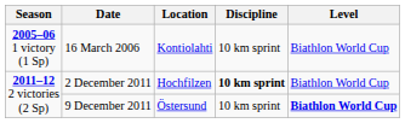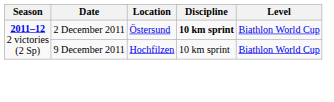 <table class="wikitable">
 <tr>
 <th>Season</th>
 <th>Date</th>
 <th>Location</th>
 <th>Discipline</th>
 <th>Level</th>
 </tr>
 <tr>
-<td rowspan="1" style="text-align:center;"><strong><a href='#'>2005–06</a></strong> <br> 1 victory <br> (1 Sp)</td>
-<td>16 March 2006</td>
-<td> <a href='#'>Kontiolahti</a></td>
-<td>10 km sprint</td>
-<td><a href='#'>Biathlon World Cup</a></td>
-</tr>
-<tr>
 <td rowspan="2" style="text-align:center;"><strong><a href='#'>2011–12</a></strong> <br> 2 victories <br> (2 Sp)</td>
 <td>2 December 2011</td>
-<td> <a href='#'>Hochfilzen</a></td>
+<td> <a href='#'>Östersund</a></td>
 <td><strong>10 km sprint</strong></td>
 <td><a href='#'>Biathlon World Cup</a></td>
 </tr>
 <tr>
 <td>9 December 2011</td>
-<td> <a href='#'>Östersund</a></td>
+<td> <a href='#'>Hochfilzen</a></td>
 <td>10 km sprint</td>
-<td><strong><a href='#'>Biathlon World Cup</a></strong></td>
+<td><a href='#'>Biathlon World Cup</a></td>
 </tr>
 </table>
